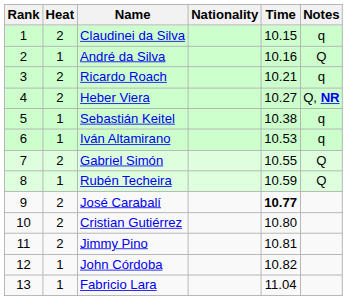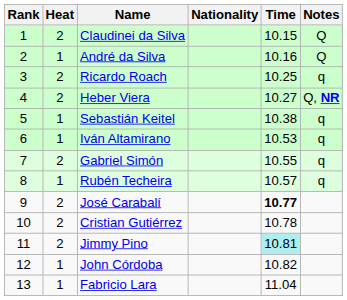 <table class="wikitable sortable" style="text-align:center">
 <tr>
 <th>Rank</th>
 <th>Heat</th>
 <th>Name</th>
 <th>Nationality</th>
 <th>Time</th>
 <th>Notes</th>
 </tr>
 <tr bgcolor=ccffcc>
 <td>1</td>
 <td>2</td>
 <td align=left><a href='#'>Claudinei da Silva</a></td>
 <td align=left></td>
 <td>10.15</td>
-<td>q</td>
+<td>Q</td>
 </tr>
 <tr bgcolor=ccffcc>
 <td>2</td>
 <td>1</td>
 <td align=left><a href='#'>André da Silva</a></td>
 <td align=left></td>
 <td>10.16</td>
 <td>Q</td>
 </tr>
 <tr bgcolor=ccffcc>
 <td>3</td>
 <td>2</td>
 <td align=left><a href='#'>Ricardo Roach</a></td>
 <td align=left></td>
-<td>10.21</td>
+<td>10.25</td>
 <td>q</td>
 </tr>
 <tr bgcolor=ccffcc>
 <td>4</td>
 <td>2</td>
 <td align=left><a href='#'>Heber Viera</a></td>
 <td align=left></td>
 <td>10.27</td>
 <td>Q, <strong><a href='#'>NR</a></strong></td>
 </tr>
 <tr bgcolor=ccffcc>
 <td>5</td>
 <td>1</td>
 <td align=left><a href='#'>Sebastián Keitel</a></td>
 <td align=left></td>
 <td>10.38</td>
 <td>q</td>
 </tr>
 <tr bgcolor=ccffcc>
 <td>6</td>
 <td>1</td>
 <td align=left><a href='#'>Iván Altamirano</a></td>
 <td align=left></td>
 <td>10.53</td>
 <td>q</td>
 </tr>
 <tr bgcolor=ddffdd>
 <td>7</td>
 <td>2</td>
 <td align=left><a href='#'>Gabriel Simón</a></td>
 <td align=left></td>
 <td>10.55</td>
-<td>Q</td>
+<td>q</td>
 </tr>
 <tr bgcolor=ddffdd>
 <td>8</td>
 <td>1</td>
 <td align=left><a href='#'>Rubén Techeira</a></td>
 <td align=left></td>
-<td>10.59</td>
-<td>Q</td>
+<td>10.57</td>
+<td>q</td>
 </tr>
 <tr>
 <td>9</td>
 <td>2</td>
 <td align=left><a href='#'>José Carabalí</a></td>
 <td align=left></td>
 <td><strong>10.77</strong></td>
 <td></td>
 </tr>
 <tr>
 <td>10</td>
 <td>2</td>
 <td align=left><a href='#'>Cristian Gutiérrez</a></td>
 <td align=left></td>
-<td>10.80</td>
+<td>10.78</td>
 <td></td>
 </tr>
 <tr>
 <td>11</td>
 <td>2</td>
 <td align=left><a href='#'>Jimmy Pino</a></td>
 <td align=left></td>
-<td>10.81</td>
+<td style="background: paleturquoise;">10.81</td>
 <td></td>
 </tr>
 <tr>
 <td>12</td>
 <td>1</td>
 <td align=left><a href='#'>John Córdoba</a></td>
 <td align=left></td>
 <td>10.82</td>
 <td></td>
 </tr>
 <tr>
 <td>13</td>
 <td>1</td>
 <td align=left><a href='#'>Fabricio Lara</a></td>
 <td align=left></td>
 <td>11.04</td>
 <td></td>
 </tr>
 </table>
